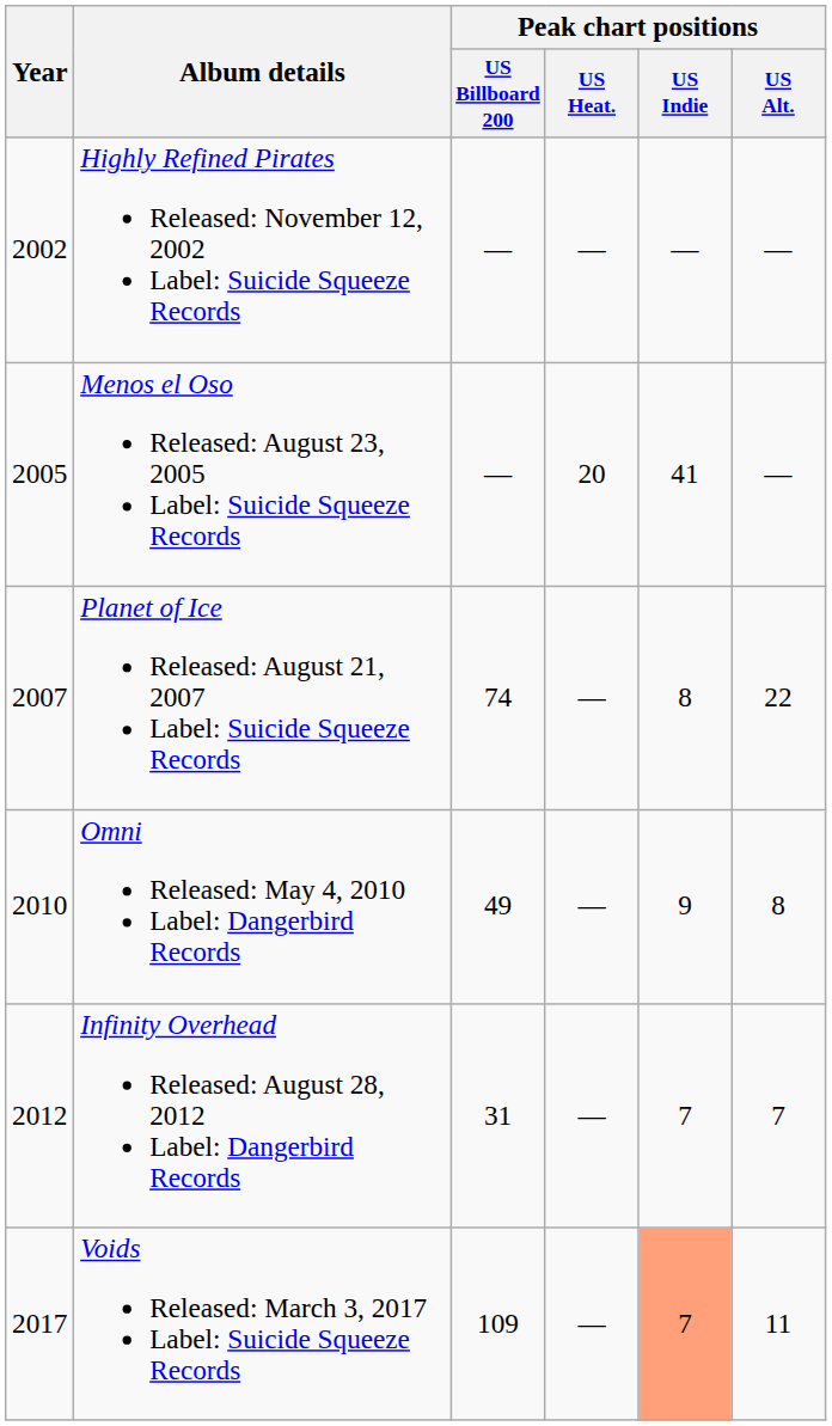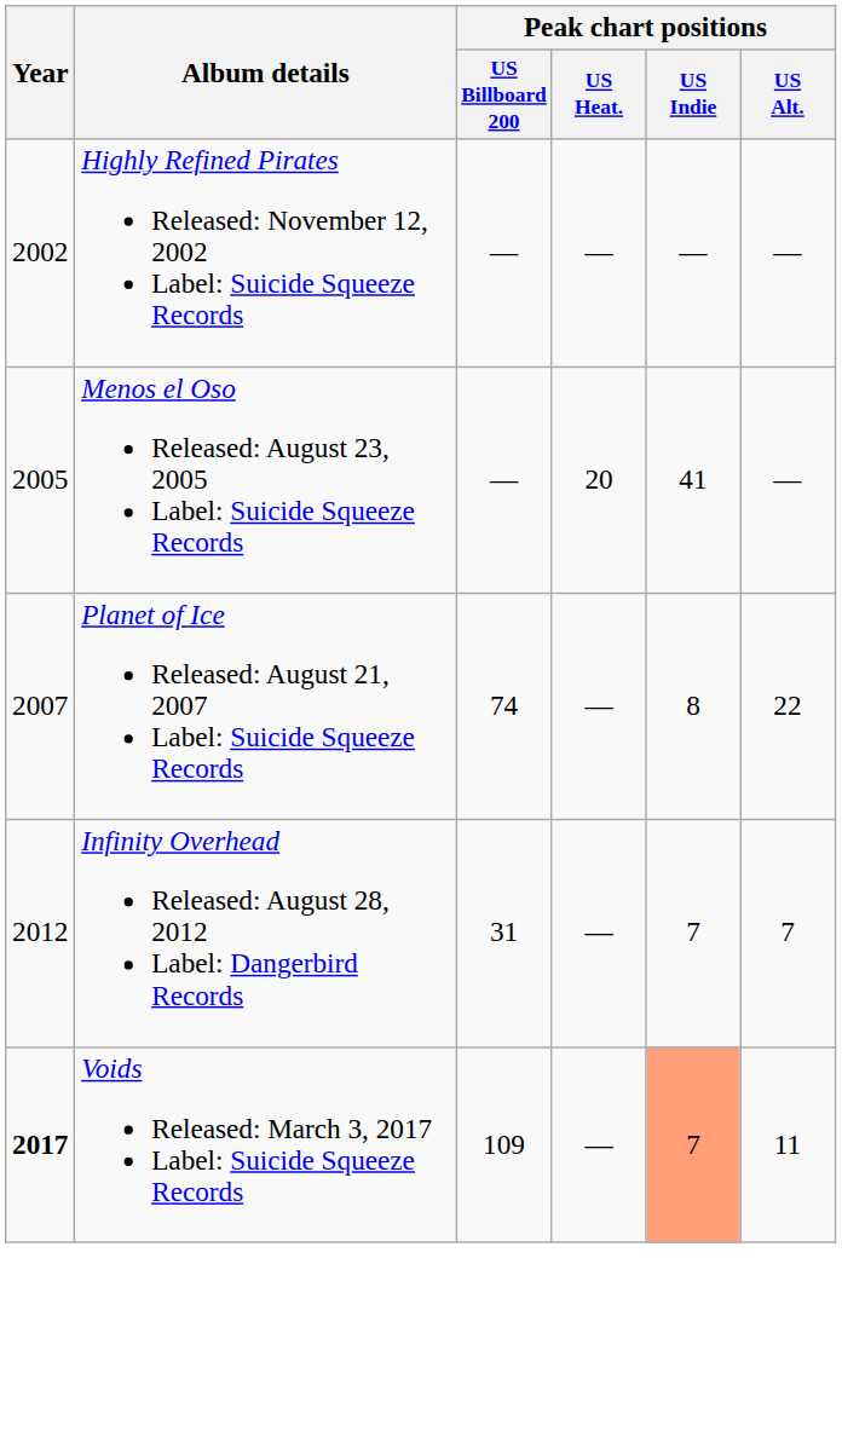 <table class="wikitable" style="text-align:left;">
 <tr>
 <th rowspan="2">Year</th>
 <th rowspan="2" style="width:210px;">Album details</th>
 <th colspan="4">Peak chart positions</th>
 </tr>
 <tr>
 <th style="width:4em;font-size:75%"><a href='#'>US Billboard<br>200</a><br></th>
 <th style="width:4em;font-size:75%"><a href='#'>US<br>Heat.</a><br></th>
 <th style="width:4em;font-size:75%"><a href='#'>US<br>Indie</a><br></th>
 <th style="width:4em;font-size:75%"><a href='#'>US<br> Alt.</a><br></th>
 </tr>
 <tr>
 <td>2002</td>
 <td><em><a href='#'>Highly Refined Pirates</a></em><br><ul><li>Released: November 12, 2002</li><li>Label: <a href='#'>Suicide Squeeze Records</a></li></ul></td>
 <td style="text-align:center;">—</td>
 <td style="text-align:center;">—</td>
 <td style="text-align:center;">—</td>
 <td style="text-align:center;">—</td>
 </tr>
 <tr>
 <td>2005</td>
 <td><em><a href='#'>Menos el Oso</a></em><br><ul><li>Released: August 23, 2005</li><li>Label: <a href='#'>Suicide Squeeze Records</a></li></ul></td>
 <td style="text-align:center;">—</td>
 <td style="text-align:center;">20</td>
 <td style="text-align:center;">41</td>
 <td style="text-align:center;">—</td>
 </tr>
 <tr>
 <td>2007</td>
 <td><em><a href='#'>Planet of Ice</a></em><br><ul><li>Released: August 21, 2007</li><li>Label: <a href='#'>Suicide Squeeze Records</a></li></ul></td>
 <td style="text-align:center;">74</td>
 <td style="text-align:center;">—</td>
 <td style="text-align:center;">8</td>
 <td style="text-align:center;">22</td>
 </tr>
 <tr>
-<td>2010</td>
-<td><em><a href='#'>Omni</a></em><br><ul><li>Released: May 4, 2010</li><li>Label: <a href='#'>Dangerbird Records</a></li></ul></td>
-<td style="text-align:center;">49</td>
-<td style="text-align:center;">—</td>
-<td style="text-align:center;">9</td>
-<td style="text-align:center;">8</td>
-</tr>
-<tr>
 <td>2012</td>
 <td><em><a href='#'>Infinity Overhead</a></em><br><ul><li>Released: August 28, 2012</li><li>Label: <a href='#'>Dangerbird Records</a></li></ul></td>
 <td style="text-align:center;">31</td>
 <td style="text-align:center;">—</td>
 <td style="text-align:center;">7</td>
 <td style="text-align:center;">7</td>
 </tr>
 <tr>
-<td>2017</td>
+<td><strong>2017</strong></td>
 <td><em><a href='#'>Voids</a></em><br><ul><li>Released: March 3, 2017</li><li>Label: <a href='#'>Suicide Squeeze Records</a></li></ul></td>
 <td style="text-align:center;">109</td>
 <td style="text-align:center;">—</td>
 <td style="background: lightsalmon; text-align:center;">7</td>
 <td style="text-align:center;">11</td>
 </tr>
 </table>
